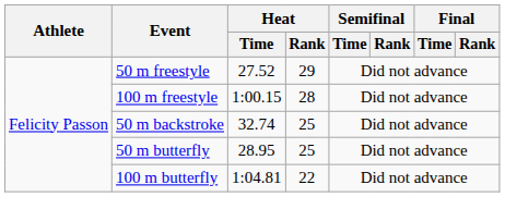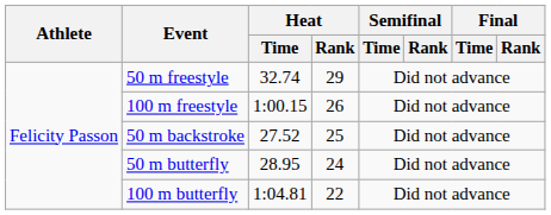 <table class=wikitable style="font-size:90%">
 <tr>
 <th rowspan=2>Athlete</th>
 <th rowspan=2>Event</th>
 <th colspan="2">Heat</th>
 <th colspan="2">Semifinal</th>
 <th colspan="2">Final</th>
 </tr>
 <tr style="font-size:95%">
 <th>Time</th>
 <th>Rank</th>
 <th>Time</th>
 <th>Rank</th>
 <th>Time</th>
 <th>Rank</th>
 </tr>
 <tr align=center>
 <td align=left rowspan=5><a href='#'>Felicity Passon</a></td>
 <td align=left><a href='#'>50 m freestyle</a></td>
-<td>27.52</td>
+<td>32.74</td>
 <td>29</td>
 <td colspan="4">Did not advance</td>
 </tr>
 <tr align=center>
 <td align=left><a href='#'>100 m freestyle</a></td>
 <td>1:00.15</td>
-<td>28</td>
+<td>26</td>
 <td colspan="4">Did not advance</td>
 </tr>
 <tr align=center>
 <td align=left><a href='#'>50 m backstroke</a></td>
-<td>32.74</td>
+<td>27.52</td>
 <td>25</td>
 <td colspan=4>Did not advance</td>
 </tr>
 <tr align=center>
 <td align=left><a href='#'>50 m butterfly</a></td>
 <td>28.95</td>
-<td>25</td>
+<td>24</td>
 <td colspan=4>Did not advance</td>
 </tr>
 <tr align=center>
 <td align=left><a href='#'>100 m butterfly</a></td>
 <td>1:04.81</td>
 <td>22</td>
 <td colspan=4>Did not advance</td>
 </tr>
 </table>
